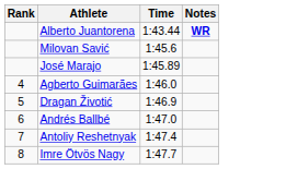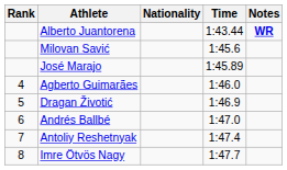 <table class="wikitable sortable" style="text-align:center">
 <tr>
 <th>Rank</th>
 <th>Athlete</th>
+<th>Nationality</th>
 <th>Time</th>
 <th>Notes</th>
 </tr>
 <tr>
 <td></td>
 <td align=left><a href='#'>Alberto Juantorena</a></td>
+<td align=left></td>
 <td>1:43.44</td>
 <td><strong><a href='#'>WR</a></strong></td>
 </tr>
 <tr>
 <td></td>
 <td align=left><a href='#'>Milovan Savić</a></td>
+<td align=left></td>
 <td>1:45.6</td>
 <td></td>
 </tr>
 <tr>
 <td></td>
 <td align=left><a href='#'>José Marajo</a></td>
+<td align=left></td>
 <td>1:45.89</td>
 <td></td>
 </tr>
 <tr>
 <td>4</td>
 <td align=left><a href='#'>Agberto Guimarães</a></td>
+<td align=left></td>
 <td>1:46.0</td>
 <td></td>
 </tr>
 <tr>
 <td>5</td>
 <td align=left><a href='#'>Dragan Životić</a></td>
+<td align=left></td>
 <td>1:46.9</td>
 <td></td>
 </tr>
 <tr>
 <td>6</td>
 <td align=left><a href='#'>Andrés Ballbé</a></td>
+<td align=left></td>
 <td>1:47.0</td>
 <td></td>
 </tr>
 <tr>
 <td>7</td>
 <td align=left><a href='#'>Antoliy Reshetnyak</a></td>
+<td align=left></td>
 <td>1:47.4</td>
 <td></td>
 </tr>
 <tr>
 <td>8</td>
 <td align=left><a href='#'>Imre Ötvös Nagy</a></td>
+<td align=left></td>
 <td>1:47.7</td>
 <td></td>
 </tr>
 </table>
